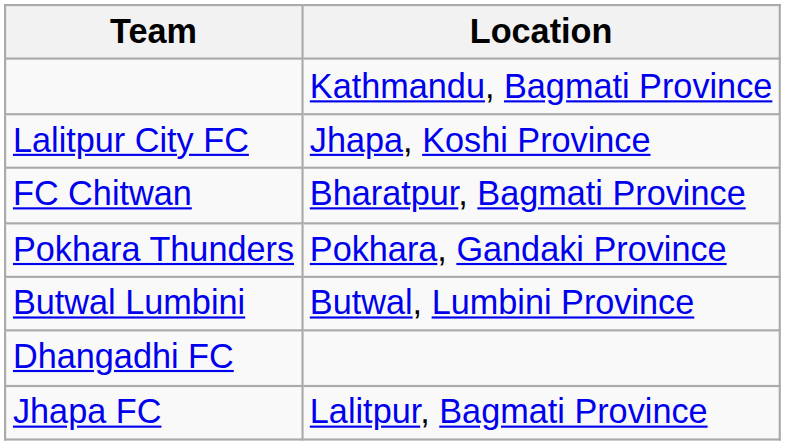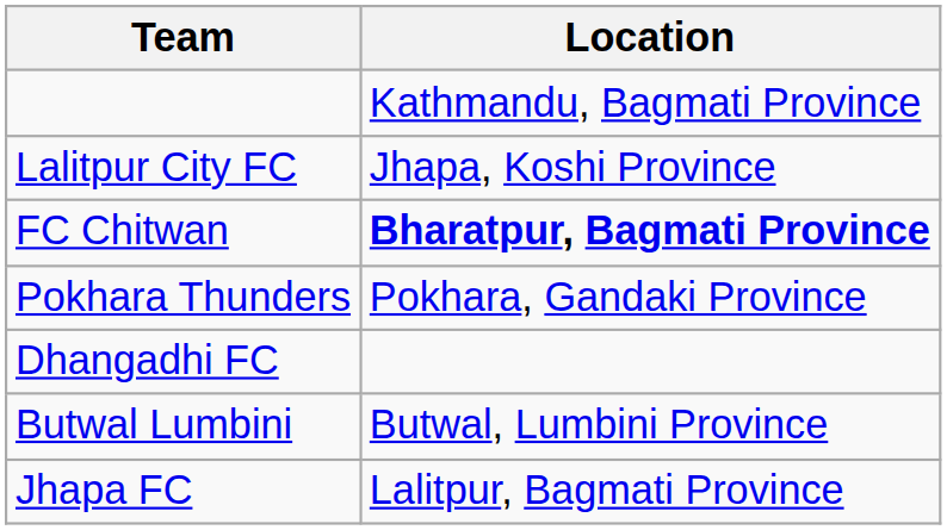 <table class="wikitable" style="text-align:center;">
 <tr>
 <th>Team</th>
 <th>Location</th>
 </tr>
 <tr>
 <td style="text-align:left;"></td>
 <td style="text-align:left;"><a href='#'>Kathmandu</a>, <a href='#'>Bagmati Province</a></td>
 </tr>
 <tr>
 <td style="text-align:left;"><a href='#'>Lalitpur City FC</a></td>
 <td style="text-align:left;"><a href='#'>Jhapa</a>, <a href='#'>Koshi Province</a></td>
 </tr>
 <tr>
 <td style="text-align:left;"><a href='#'>FC Chitwan</a></td>
-<td style="text-align:left;"><a href='#'>Bharatpur</a>, <a href='#'>Bagmati Province</a></td>
+<td style="text-align:left;"><strong><a href='#'>Bharatpur</a>, <a href='#'>Bagmati Province</a></strong></td>
 </tr>
 <tr>
 <td style="text-align:left;"><a href='#'>Pokhara Thunders</a></td>
 <td style="text-align:left;"><a href='#'>Pokhara</a>, <a href='#'>Gandaki Province</a></td>
 </tr>
 <tr>
+<td style="text-align:left;"><a href='#'>Dhangadhi FC</a></td>
+<td style="text-align:left;"></td>
+</tr>
+<tr>
 <td style="text-align:left;"><a href='#'>Butwal Lumbini</a></td>
 <td style="text-align:left;"><a href='#'>Butwal</a>, <a href='#'>Lumbini Province</a></td>
-</tr>
-<tr>
-<td style="text-align:left;"><a href='#'>Dhangadhi FC</a></td>
-<td style="text-align:left;"></td>
 </tr>
 <tr>
 <td style="text-align:left;"><a href='#'>Jhapa FC</a></td>
 <td style="text-align:left;"><a href='#'>Lalitpur</a>, <a href='#'>Bagmati Province</a></td>
 </tr>
 </table>
